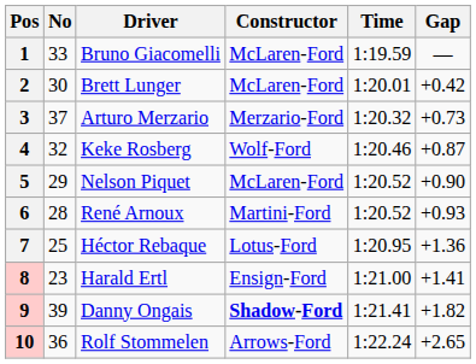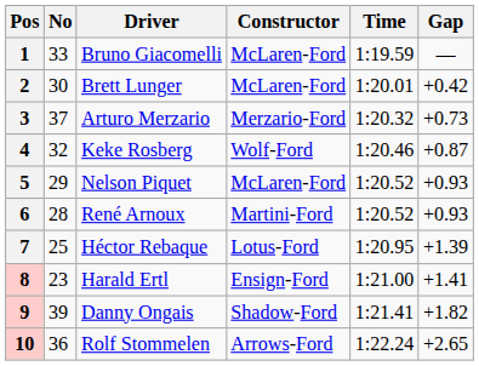 <table class="wikitable sortable" style="font-size: 95%;">
 <tr>
 <th>Pos</th>
 <th>No</th>
 <th>Driver</th>
 <th>Constructor</th>
 <th>Time</th>
 <th>Gap</th>
 </tr>
 <tr>
 <th>1</th>
 <td>33</td>
 <td> <a href='#'>Bruno Giacomelli</a></td>
 <td><a href='#'>McLaren</a>-<a href='#'>Ford</a></td>
 <td>1:19.59</td>
 <td align="center">—</td>
 </tr>
 <tr>
 <th>2</th>
 <td>30</td>
 <td> <a href='#'>Brett Lunger</a></td>
 <td><a href='#'>McLaren</a>-<a href='#'>Ford</a></td>
 <td>1:20.01</td>
 <td>+0.42</td>
 </tr>
 <tr>
 <th>3</th>
 <td>37</td>
 <td> <a href='#'>Arturo Merzario</a></td>
 <td><a href='#'>Merzario</a>-<a href='#'>Ford</a></td>
 <td>1:20.32</td>
 <td>+0.73</td>
 </tr>
 <tr>
 <th>4</th>
 <td>32</td>
 <td> <a href='#'>Keke Rosberg</a></td>
 <td><a href='#'>Wolf</a>-<a href='#'>Ford</a></td>
 <td>1:20.46</td>
 <td>+0.87</td>
 </tr>
 <tr>
 <th>5</th>
 <td>29</td>
 <td> <a href='#'>Nelson Piquet</a></td>
 <td><a href='#'>McLaren</a>-<a href='#'>Ford</a></td>
 <td>1:20.52</td>
-<td>+0.90</td>
+<td>+0.93</td>
 </tr>
 <tr>
 <th>6</th>
 <td>28</td>
 <td> <a href='#'>René Arnoux</a></td>
 <td><a href='#'>Martini</a>-<a href='#'>Ford</a></td>
 <td>1:20.52</td>
 <td>+0.93</td>
 </tr>
 <tr>
 <th>7</th>
 <td>25</td>
 <td> <a href='#'>Héctor Rebaque</a></td>
 <td><a href='#'>Lotus</a>-<a href='#'>Ford</a></td>
 <td>1:20.95</td>
-<td>+1.36</td>
+<td>+1.39</td>
 </tr>
 <tr>
 <th style="background:#ffcccc;">8</th>
 <td>23</td>
 <td> <a href='#'>Harald Ertl</a></td>
 <td><a href='#'>Ensign</a>-<a href='#'>Ford</a></td>
 <td>1:21.00</td>
 <td>+1.41</td>
 </tr>
 <tr>
 <th style="background:#ffcccc;">9</th>
 <td>39</td>
 <td> <a href='#'>Danny Ongais</a></td>
-<td><strong><a href='#'>Shadow</a>-<a href='#'>Ford</a></strong></td>
+<td><a href='#'>Shadow</a>-<a href='#'>Ford</a></td>
 <td>1:21.41</td>
 <td>+1.82</td>
 </tr>
 <tr>
 <th style="background:#ffcccc;">10</th>
 <td>36</td>
 <td> <a href='#'>Rolf Stommelen</a></td>
 <td><a href='#'>Arrows</a>-<a href='#'>Ford</a></td>
 <td>1:22.24</td>
 <td>+2.65</td>
 </tr>
 </table>
